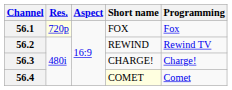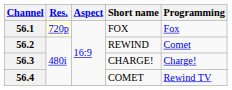 <table class="wikitable">
 <tr>
 <th scope = "col"><a href='#'>Channel</a></th>
 <th scope = "col"><a href='#'>Res.</a></th>
 <th scope = "col"><a href='#'>Aspect</a></th>
 <th scope = "col">Short name</th>
 <th scope = "col">Programming</th>
 </tr>
 <tr>
 <th scope = "row">56.1</th>
 <td style="background: lightyellow;"><a href='#'>720p</a></td>
 <td rowspan="4"><a href='#'>16:9</a></td>
 <td>FOX</td>
 <td><a href='#'>Fox</a></td>
 </tr>
 <tr>
 <th scope = "row">56.2</th>
 <td rowspan=3><a href='#'>480i</a></td>
 <td>REWIND</td>
-<td><a href='#'>Rewind TV</a></td>
+<td><a href='#'>Comet</a></td>
 </tr>
 <tr>
 <th scope = "row">56.3</th>
 <td>CHARGE!</td>
 <td><a href='#'>Charge!</a></td>
 </tr>
 <tr>
 <th scope = "row">56.4</th>
-<td style="background: lightyellow;">COMET</td>
-<td><a href='#'>Comet</a></td>
+<td>COMET</td>
+<td><a href='#'>Rewind TV</a></td>
 </tr>
 </table>
